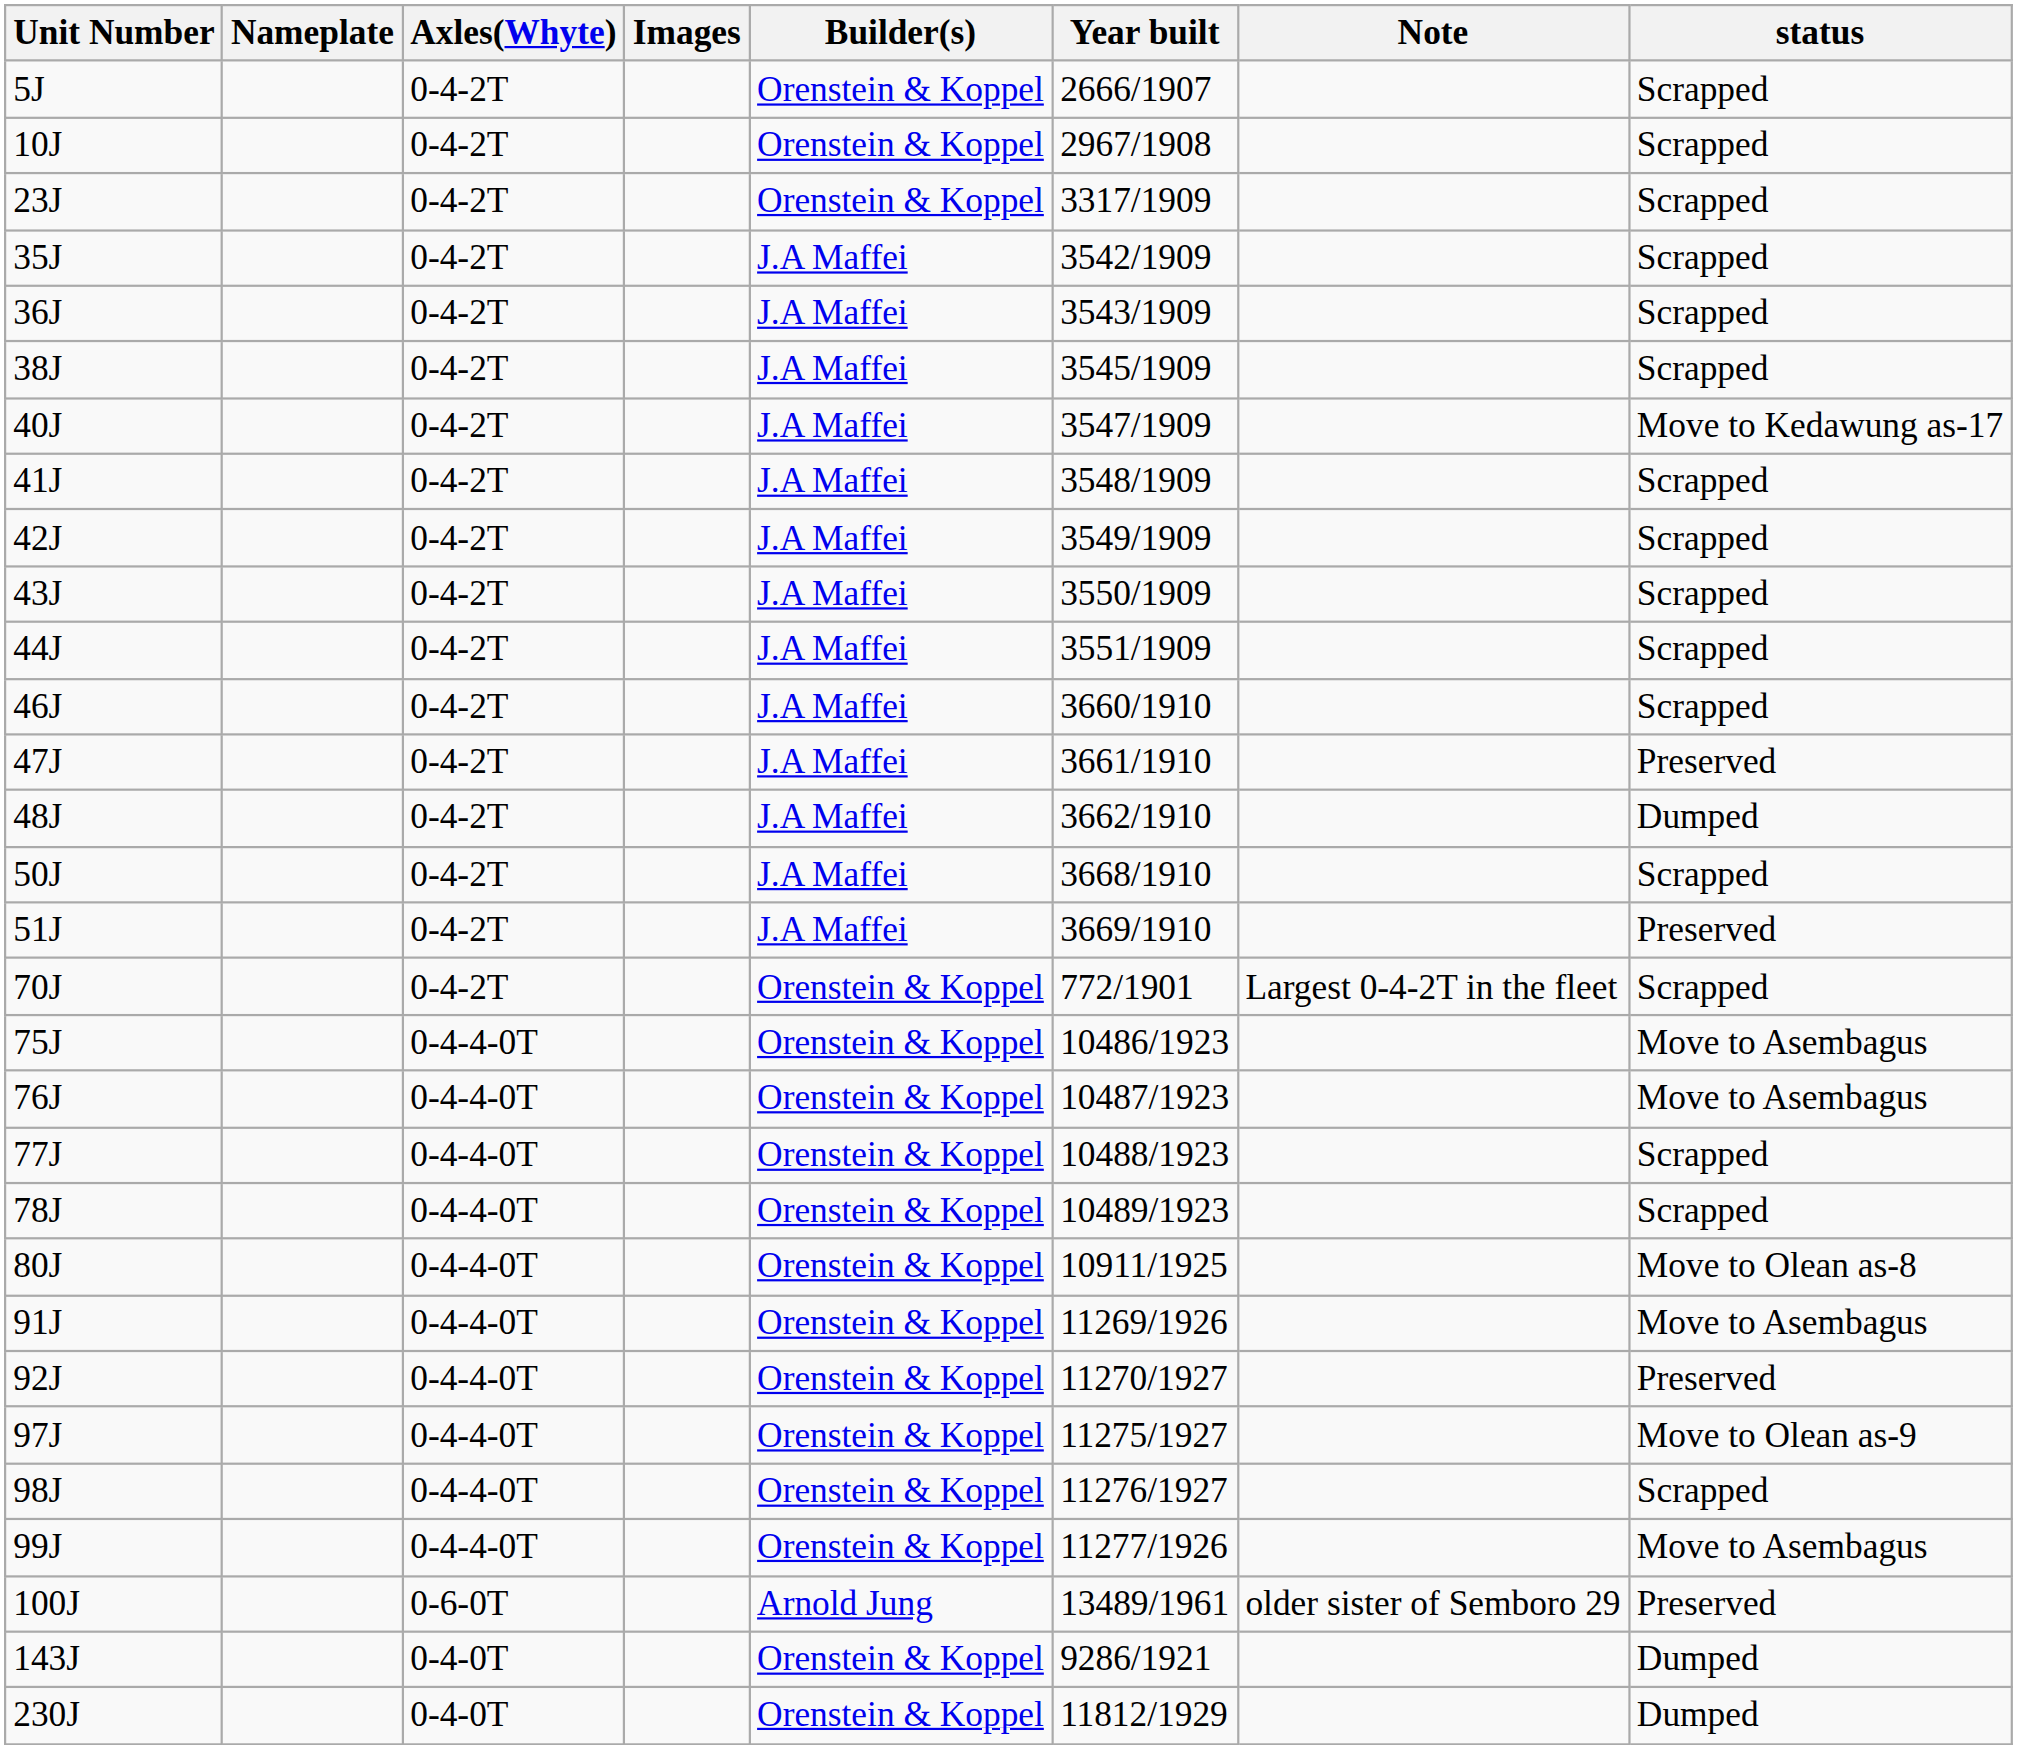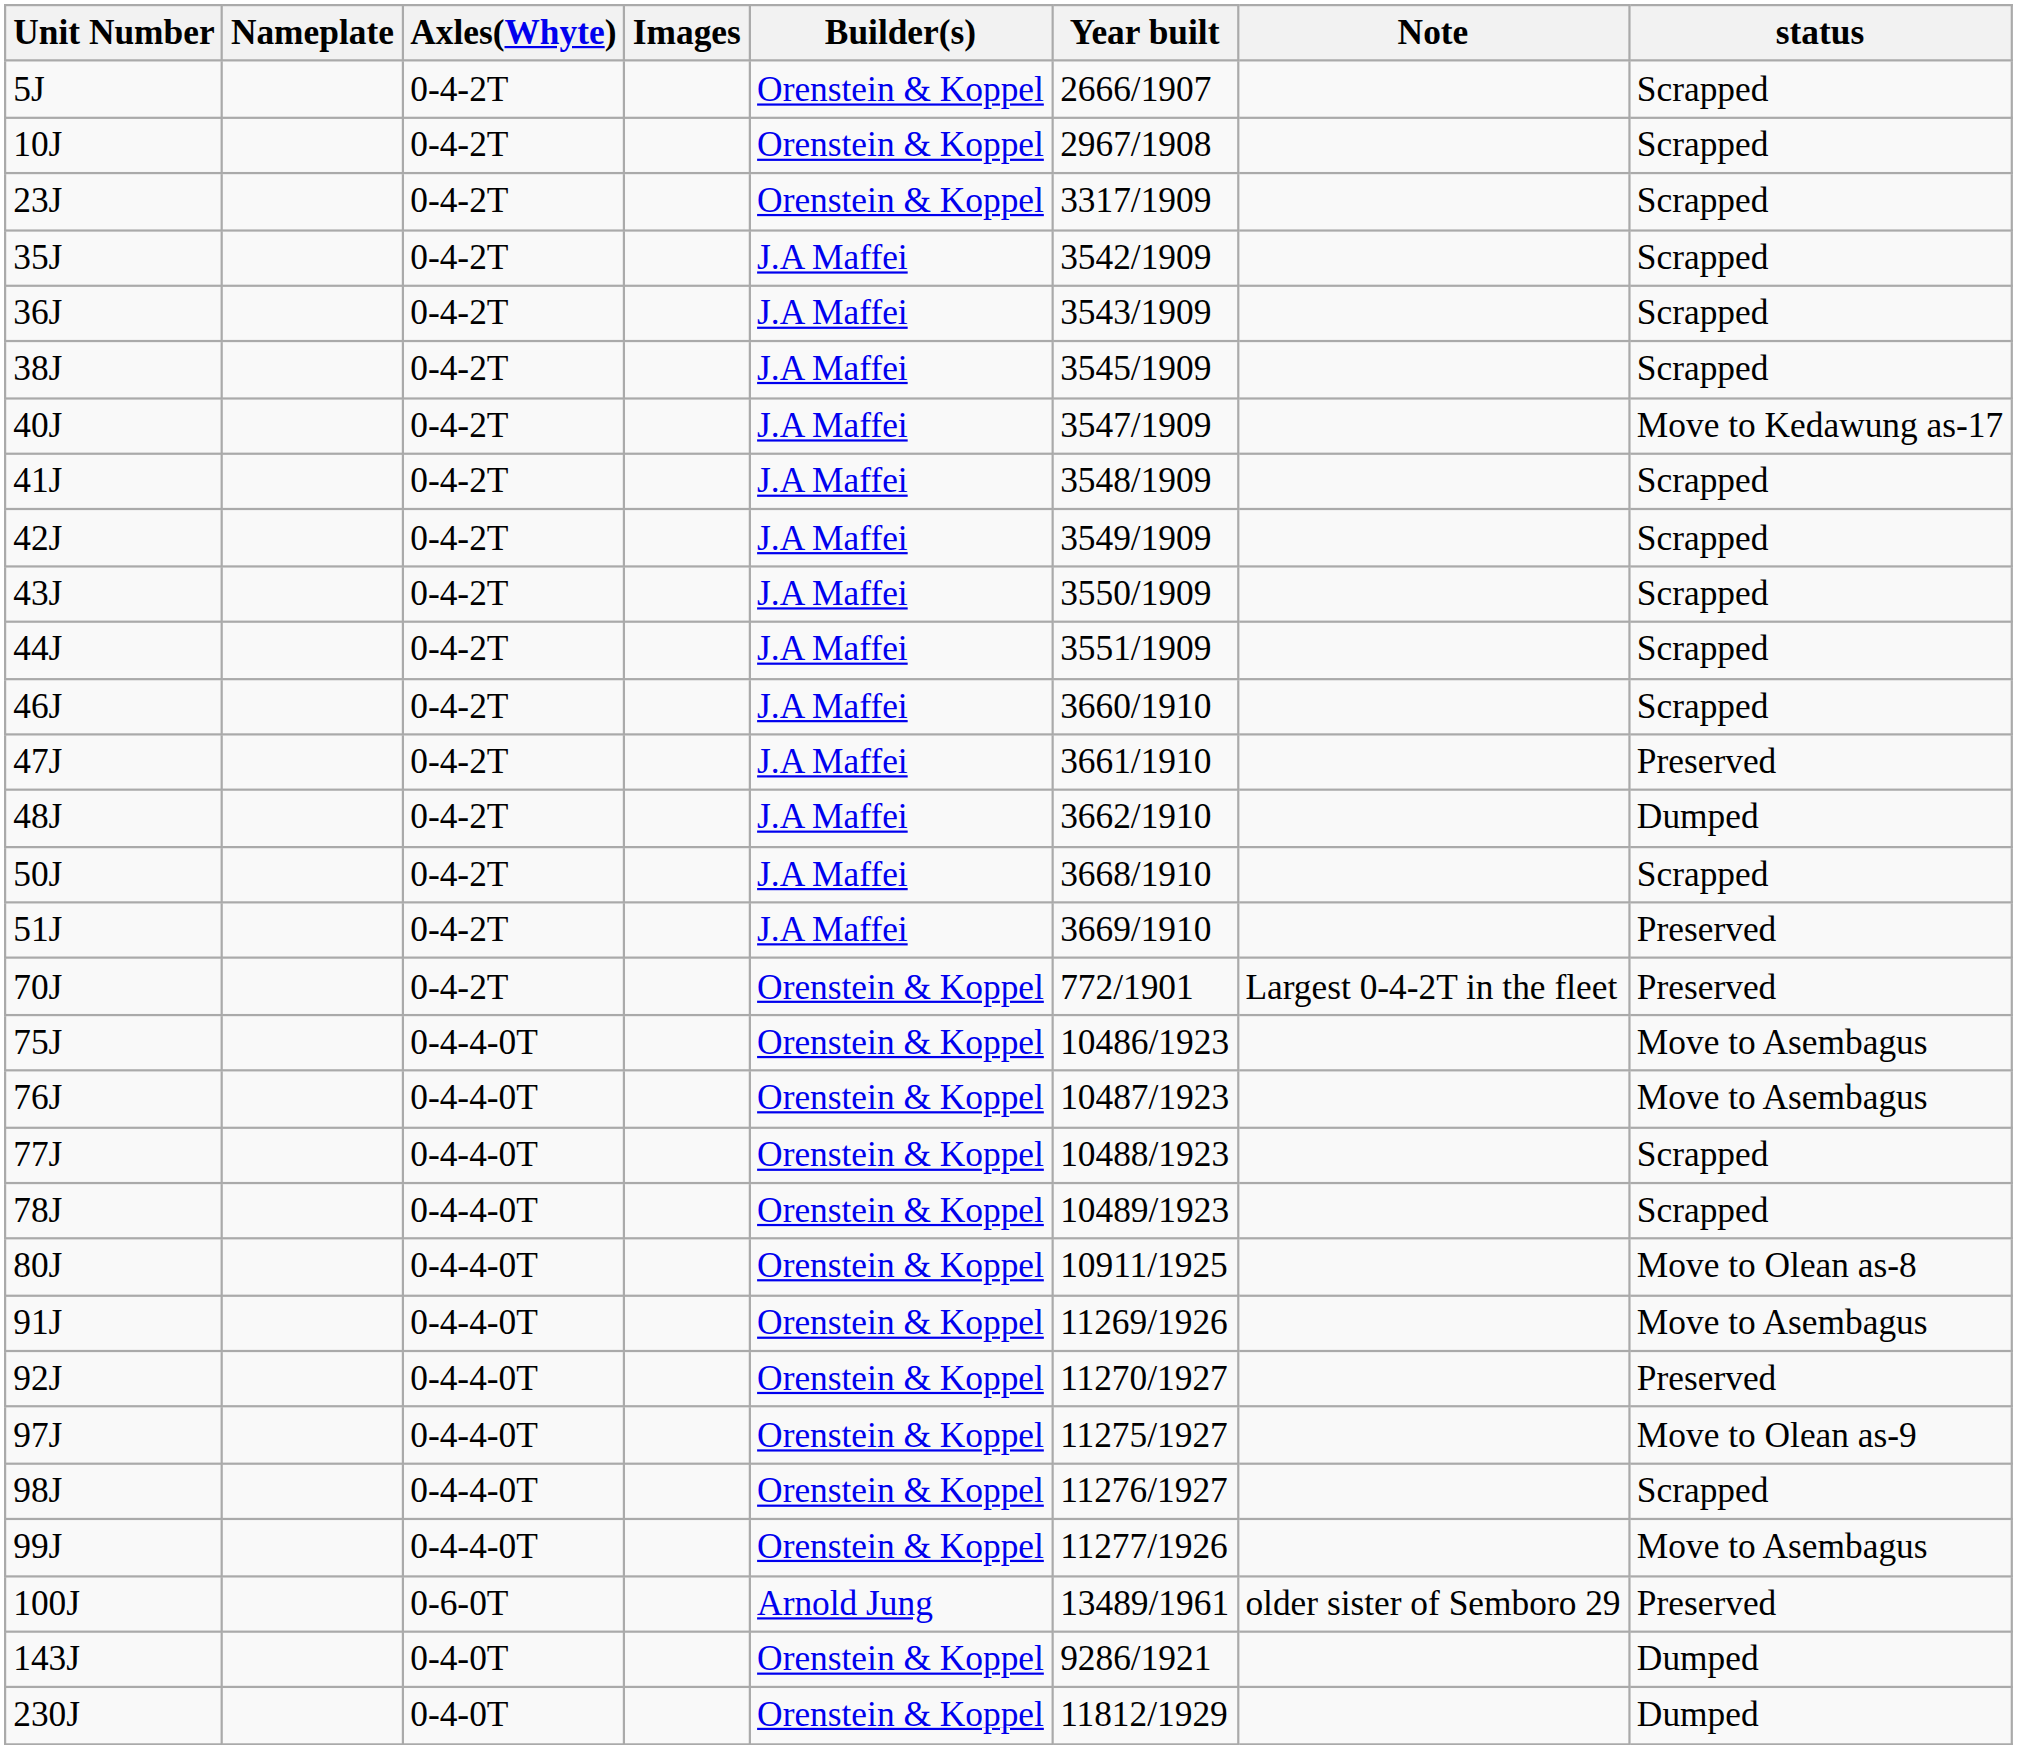 <table class="wikitable">
 <tr>
 <th>Unit Number</th>
 <th>Nameplate</th>
 <th>Axles(<a href='#'>Whyte</a>)</th>
 <th>Images</th>
 <th>Builder(s)</th>
 <th>Year built</th>
 <th>Note</th>
 <th>status</th>
 </tr>
 <tr>
 <td>5J</td>
 <td></td>
 <td>0-4-2T</td>
 <td></td>
 <td> <a href='#'>Orenstein & Koppel</a></td>
 <td>2666/1907</td>
 <td></td>
 <td>Scrapped</td>
 </tr>
 <tr>
 <td>10J</td>
 <td></td>
 <td>0-4-2T</td>
 <td></td>
 <td> <a href='#'>Orenstein & Koppel</a></td>
 <td>2967/1908</td>
 <td></td>
 <td>Scrapped</td>
 </tr>
 <tr>
 <td>23J</td>
 <td></td>
 <td>0-4-2T</td>
 <td></td>
 <td> <a href='#'>Orenstein & Koppel</a></td>
 <td>3317/1909</td>
 <td></td>
 <td>Scrapped</td>
 </tr>
 <tr>
 <td>35J</td>
 <td></td>
 <td>0-4-2T</td>
 <td></td>
 <td> <a href='#'>J.A Maffei</a></td>
 <td>3542/1909</td>
 <td></td>
 <td>Scrapped</td>
 </tr>
 <tr>
 <td>36J</td>
 <td></td>
 <td>0-4-2T</td>
 <td></td>
 <td> <a href='#'>J.A Maffei</a></td>
 <td>3543/1909</td>
 <td></td>
 <td>Scrapped</td>
 </tr>
 <tr>
 <td>38J</td>
 <td></td>
 <td>0-4-2T</td>
 <td></td>
 <td> <a href='#'>J.A Maffei</a></td>
 <td>3545/1909</td>
 <td></td>
 <td>Scrapped</td>
 </tr>
 <tr>
 <td>40J</td>
 <td></td>
 <td>0-4-2T</td>
 <td></td>
 <td> <a href='#'>J.A Maffei</a></td>
 <td>3547/1909</td>
 <td></td>
 <td>Move to Kedawung as-17</td>
 </tr>
 <tr>
 <td>41J</td>
 <td></td>
 <td>0-4-2T</td>
 <td></td>
 <td> <a href='#'>J.A Maffei</a></td>
 <td>3548/1909</td>
 <td></td>
 <td>Scrapped</td>
 </tr>
 <tr>
 <td>42J</td>
 <td></td>
 <td>0-4-2T</td>
 <td></td>
 <td> <a href='#'>J.A Maffei</a></td>
 <td>3549/1909</td>
 <td></td>
 <td>Scrapped</td>
 </tr>
 <tr>
 <td>43J</td>
 <td></td>
 <td>0-4-2T</td>
 <td></td>
 <td> <a href='#'>J.A Maffei</a></td>
 <td>3550/1909</td>
 <td></td>
 <td>Scrapped</td>
 </tr>
 <tr>
 <td>44J</td>
 <td></td>
 <td>0-4-2T</td>
 <td></td>
 <td> <a href='#'>J.A Maffei</a></td>
 <td>3551/1909</td>
 <td></td>
 <td>Scrapped</td>
 </tr>
 <tr>
 <td>46J</td>
 <td></td>
 <td>0-4-2T</td>
 <td></td>
 <td> <a href='#'>J.A Maffei</a></td>
 <td>3660/1910</td>
 <td></td>
 <td>Scrapped</td>
 </tr>
 <tr>
 <td>47J</td>
 <td></td>
 <td>0-4-2T</td>
 <td></td>
 <td> <a href='#'>J.A Maffei</a></td>
 <td>3661/1910</td>
 <td></td>
 <td>Preserved</td>
 </tr>
 <tr>
 <td>48J</td>
 <td></td>
 <td>0-4-2T</td>
 <td></td>
 <td> <a href='#'>J.A Maffei</a></td>
 <td>3662/1910</td>
 <td></td>
 <td>Dumped</td>
 </tr>
 <tr>
 <td>50J</td>
 <td></td>
 <td>0-4-2T</td>
 <td></td>
 <td> <a href='#'>J.A Maffei</a></td>
 <td>3668/1910</td>
 <td></td>
 <td>Scrapped</td>
 </tr>
 <tr>
 <td>51J</td>
 <td></td>
 <td>0-4-2T</td>
 <td></td>
 <td> <a href='#'>J.A Maffei</a></td>
 <td>3669/1910</td>
 <td></td>
 <td>Preserved</td>
 </tr>
 <tr>
 <td>70J</td>
 <td></td>
 <td>0-4-2T</td>
 <td><br></td>
 <td> <a href='#'>Orenstein & Koppel</a></td>
 <td>772/1901</td>
 <td>Largest 0-4-2T in the fleet</td>
-<td>Scrapped</td>
+<td>Preserved</td>
 </tr>
 <tr>
 <td>75J</td>
 <td></td>
 <td>0-4-4-0T</td>
 <td></td>
 <td> <a href='#'>Orenstein & Koppel</a></td>
 <td>10486/1923</td>
 <td></td>
 <td>Move to Asembagus</td>
 </tr>
 <tr>
 <td>76J</td>
 <td></td>
 <td>0-4-4-0T</td>
 <td></td>
 <td> <a href='#'>Orenstein & Koppel</a></td>
 <td>10487/1923</td>
 <td></td>
 <td>Move to Asembagus</td>
 </tr>
 <tr>
 <td>77J</td>
 <td></td>
 <td>0-4-4-0T</td>
 <td></td>
 <td> <a href='#'>Orenstein & Koppel</a></td>
 <td>10488/1923</td>
 <td></td>
 <td>Scrapped</td>
 </tr>
 <tr>
 <td>78J</td>
 <td></td>
 <td>0-4-4-0T</td>
 <td></td>
 <td> <a href='#'>Orenstein & Koppel</a></td>
 <td>10489/1923</td>
 <td></td>
 <td>Scrapped</td>
 </tr>
 <tr>
 <td>80J</td>
 <td></td>
 <td>0-4-4-0T</td>
 <td></td>
 <td> <a href='#'>Orenstein & Koppel</a></td>
 <td>10911/1925</td>
 <td></td>
 <td>Move to Olean as-8</td>
 </tr>
 <tr>
 <td>91J</td>
 <td></td>
 <td>0-4-4-0T</td>
 <td></td>
 <td> <a href='#'>Orenstein & Koppel</a></td>
 <td>11269/1926</td>
 <td></td>
 <td>Move to Asembagus</td>
 </tr>
 <tr>
 <td>92J</td>
 <td></td>
 <td>0-4-4-0T</td>
 <td></td>
 <td> <a href='#'>Orenstein & Koppel</a></td>
 <td>11270/1927</td>
 <td></td>
 <td>Preserved</td>
 </tr>
 <tr>
 <td>97J</td>
 <td></td>
 <td>0-4-4-0T</td>
 <td></td>
 <td> <a href='#'>Orenstein & Koppel</a></td>
 <td>11275/1927</td>
 <td></td>
 <td>Move to Olean as-9</td>
 </tr>
 <tr>
 <td>98J</td>
 <td></td>
 <td>0-4-4-0T</td>
 <td></td>
 <td> <a href='#'>Orenstein & Koppel</a></td>
 <td>11276/1927</td>
 <td></td>
 <td>Scrapped</td>
 </tr>
 <tr>
 <td>99J</td>
 <td></td>
 <td>0-4-4-0T</td>
 <td></td>
 <td> <a href='#'>Orenstein & Koppel</a></td>
 <td>11277/1926</td>
 <td></td>
 <td>Move to Asembagus</td>
 </tr>
 <tr>
 <td>100J</td>
 <td></td>
 <td>0-6-0T</td>
 <td></td>
 <td> <a href='#'>Arnold Jung</a></td>
 <td>13489/1961</td>
 <td>older sister of Semboro 29</td>
 <td>Preserved</td>
 </tr>
 <tr>
 <td>143J</td>
 <td></td>
 <td>0-4-0T</td>
 <td></td>
 <td> <a href='#'>Orenstein & Koppel</a></td>
 <td>9286/1921</td>
 <td></td>
 <td>Dumped</td>
 </tr>
 <tr>
 <td>230J</td>
 <td></td>
 <td>0-4-0T</td>
 <td></td>
 <td> <a href='#'>Orenstein & Koppel</a></td>
 <td>11812/1929</td>
 <td></td>
 <td>Dumped</td>
 </tr>
 </table>
